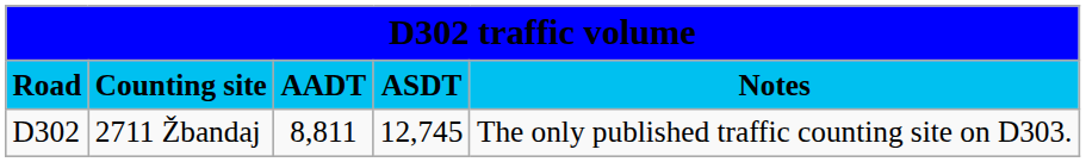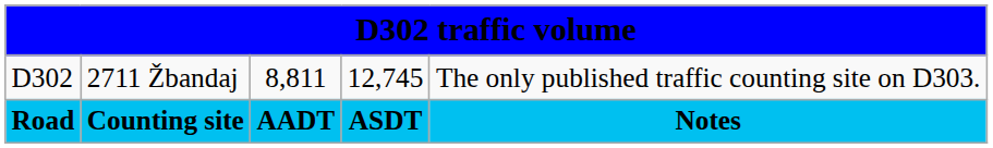 <table class="wikitable">
 <tr>
 <td colspan=5 bgcolor=blue align=center style=margin-top:15><span><big><strong>D302 traffic volume</strong></big></span></td>
+</tr>
+<tr>
+<td> D302</td>
+<td>2711 Žbandaj</td>
+<td align=center>8,811</td>
+<td align=center>12,745</td>
+<td>The only published traffic counting site on D303.</td>
 </tr>
 <tr>
 <td align=center bgcolor=00c0f0><strong>Road</strong></td>
 <td align=center bgcolor=00c0f0><strong>Counting site</strong></td>
 <td align=center bgcolor=00c0f0><strong>AADT</strong></td>
 <td align=center bgcolor=00c0f0><strong>ASDT</strong></td>
 <td align=center bgcolor=00c0f0><strong>Notes</strong></td>
 </tr>
-<tr>
-<td> D302</td>
-<td>2711 Žbandaj</td>
-<td align=center>8,811</td>
-<td align=center>12,745</td>
-<td>The only published traffic counting site on D303.</td>
-</tr>
 </table>
